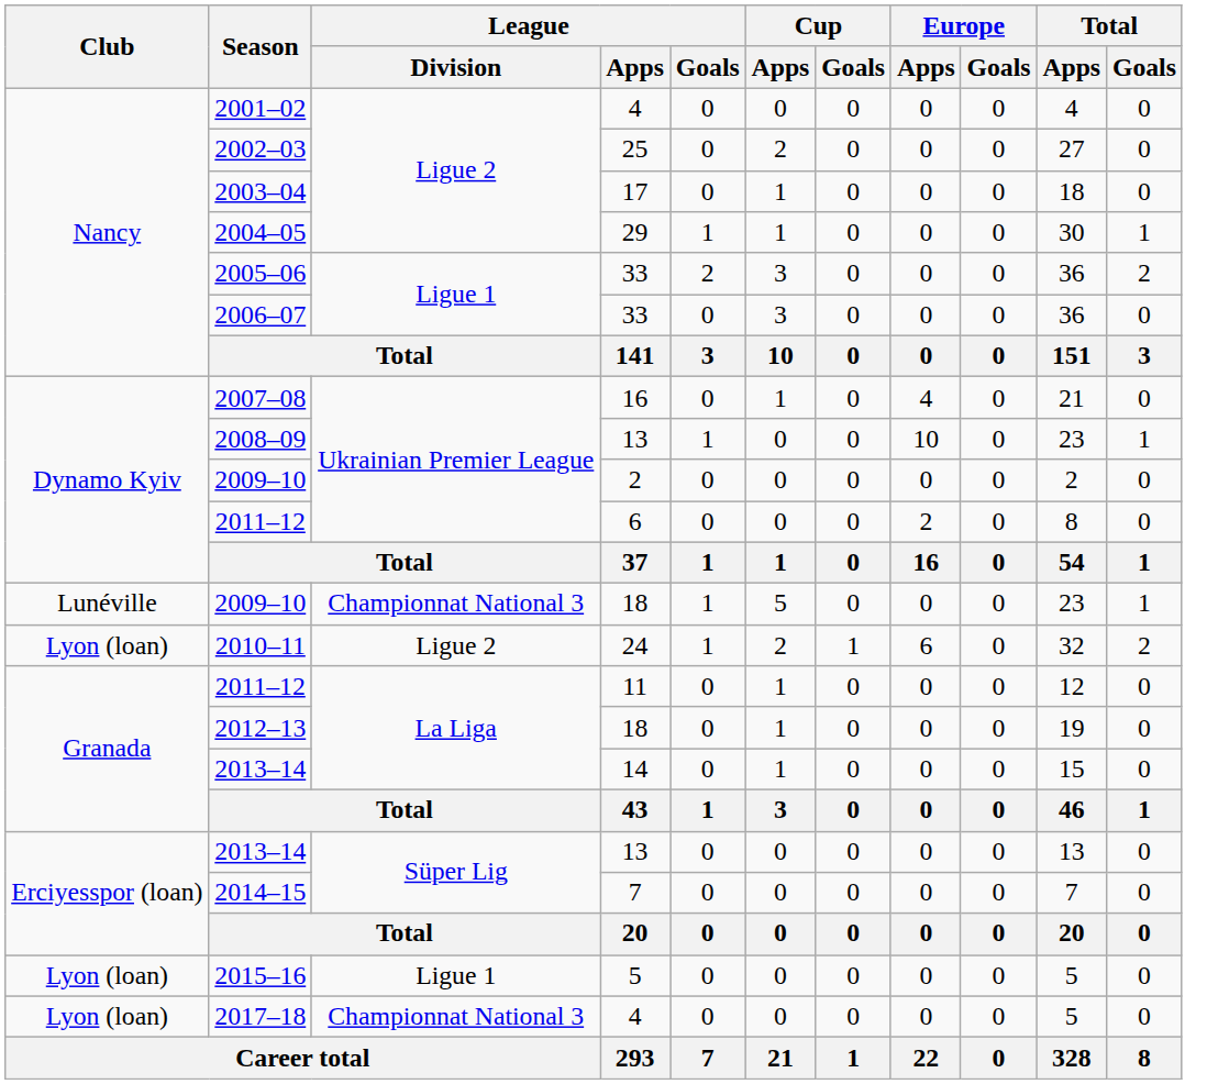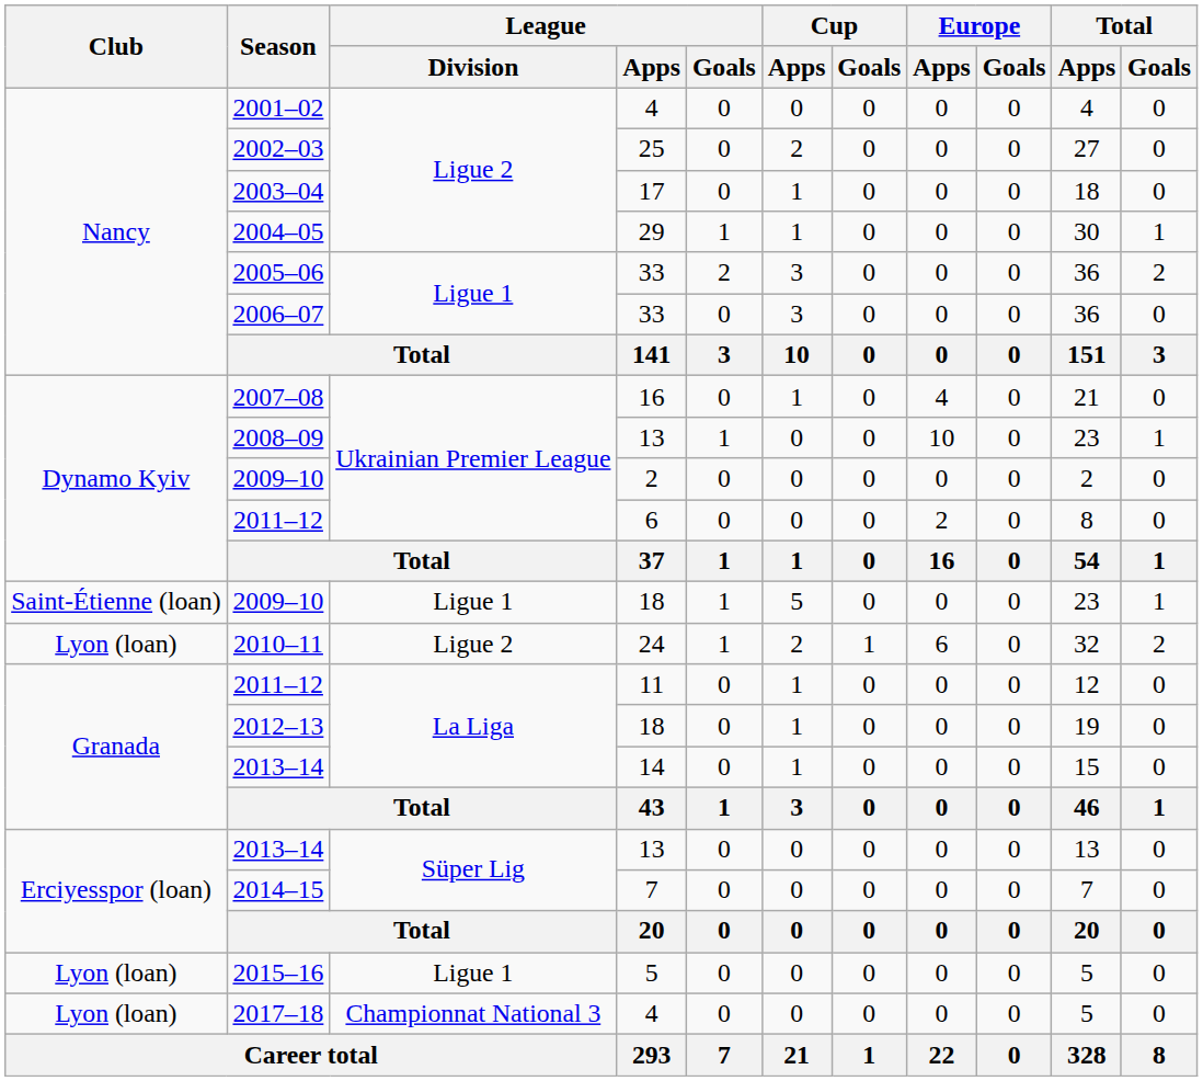 <table class="wikitable" style="text-align:center">
 <tr>
 <th rowspan="2">Club</th>
 <th rowspan="2">Season</th>
 <th colspan="3">League</th>
 <th colspan="2">Cup</th>
 <th colspan="2"><a href='#'>Europe</a></th>
 <th colspan="2">Total</th>
 </tr>
 <tr>
 <th>Division</th>
 <th>Apps</th>
 <th>Goals</th>
 <th>Apps</th>
 <th>Goals</th>
 <th>Apps</th>
 <th>Goals</th>
 <th>Apps</th>
 <th>Goals</th>
 </tr>
 <tr>
 <td rowspan="7"><a href='#'>Nancy</a></td>
 <td><a href='#'>2001–02</a></td>
 <td rowspan="4"><a href='#'>Ligue 2</a></td>
 <td>4</td>
 <td>0</td>
 <td>0</td>
 <td>0</td>
 <td>0</td>
 <td>0</td>
 <td>4</td>
 <td>0</td>
 </tr>
 <tr>
 <td><a href='#'>2002–03</a></td>
 <td>25</td>
 <td>0</td>
 <td>2</td>
 <td>0</td>
 <td>0</td>
 <td>0</td>
 <td>27</td>
 <td>0</td>
 </tr>
 <tr>
 <td><a href='#'>2003–04</a></td>
 <td>17</td>
 <td>0</td>
 <td>1</td>
 <td>0</td>
 <td>0</td>
 <td>0</td>
 <td>18</td>
 <td>0</td>
 </tr>
 <tr>
 <td><a href='#'>2004–05</a></td>
 <td>29</td>
 <td>1</td>
 <td>1</td>
 <td>0</td>
 <td>0</td>
 <td>0</td>
 <td>30</td>
 <td>1</td>
 </tr>
 <tr>
 <td><a href='#'>2005–06</a></td>
 <td rowspan="2"><a href='#'>Ligue 1</a></td>
 <td>33</td>
 <td>2</td>
 <td>3</td>
 <td>0</td>
 <td>0</td>
 <td>0</td>
 <td>36</td>
 <td>2</td>
 </tr>
 <tr>
 <td><a href='#'>2006–07</a></td>
 <td>33</td>
 <td>0</td>
 <td>3</td>
 <td>0</td>
 <td>0</td>
 <td>0</td>
 <td>36</td>
 <td>0</td>
 </tr>
 <tr>
 <th colspan="2">Total</th>
 <th>141</th>
 <th>3</th>
 <th>10</th>
 <th>0</th>
 <th>0</th>
 <th>0</th>
 <th>151</th>
 <th>3</th>
 </tr>
 <tr>
 <td rowspan="5"><a href='#'>Dynamo Kyiv</a></td>
 <td><a href='#'>2007–08</a></td>
 <td rowspan="4"><a href='#'>Ukrainian Premier League</a></td>
 <td>16</td>
 <td>0</td>
 <td>1</td>
 <td>0</td>
 <td>4</td>
 <td>0</td>
 <td>21</td>
 <td>0</td>
 </tr>
 <tr>
 <td><a href='#'>2008–09</a></td>
 <td>13</td>
 <td>1</td>
 <td>0</td>
 <td>0</td>
 <td>10</td>
 <td>0</td>
 <td>23</td>
 <td>1</td>
 </tr>
 <tr>
 <td><a href='#'>2009–10</a></td>
 <td>2</td>
 <td>0</td>
 <td>0</td>
 <td>0</td>
 <td>0</td>
 <td>0</td>
 <td>2</td>
 <td>0</td>
 </tr>
 <tr>
 <td><a href='#'>2011–12</a></td>
 <td>6</td>
 <td>0</td>
 <td>0</td>
 <td>0</td>
 <td>2</td>
 <td>0</td>
 <td>8</td>
 <td>0</td>
 </tr>
 <tr>
 <th colspan="2">Total</th>
 <th>37</th>
 <th>1</th>
 <th>1</th>
 <th>0</th>
 <th>16</th>
 <th>0</th>
 <th>54</th>
 <th>1</th>
 </tr>
 <tr>
-<td>Lunéville</td>
+<td><a href='#'>Saint-Étienne</a> (loan)</td>
 <td><a href='#'>2009–10</a></td>
-<td><a href='#'>Championnat National 3</a></td>
+<td>Ligue 1</td>
 <td>18</td>
 <td>1</td>
 <td>5</td>
 <td>0</td>
 <td>0</td>
 <td>0</td>
 <td>23</td>
 <td>1</td>
 </tr>
 <tr>
 <td><a href='#'>Lyon</a> (loan)</td>
 <td><a href='#'>2010–11</a></td>
 <td>Ligue 2</td>
 <td>24</td>
 <td>1</td>
 <td>2</td>
 <td>1</td>
 <td>6</td>
 <td>0</td>
 <td>32</td>
 <td>2</td>
 </tr>
 <tr>
 <td rowspan="4"><a href='#'>Granada</a></td>
 <td><a href='#'>2011–12</a></td>
 <td rowspan="3"><a href='#'>La Liga</a></td>
 <td>11</td>
 <td>0</td>
 <td>1</td>
 <td>0</td>
 <td>0</td>
 <td>0</td>
 <td>12</td>
 <td>0</td>
 </tr>
 <tr>
 <td><a href='#'>2012–13</a></td>
 <td>18</td>
 <td>0</td>
 <td>1</td>
 <td>0</td>
 <td>0</td>
 <td>0</td>
 <td>19</td>
 <td>0</td>
 </tr>
 <tr>
 <td><a href='#'>2013–14</a></td>
 <td>14</td>
 <td>0</td>
 <td>1</td>
 <td>0</td>
 <td>0</td>
 <td>0</td>
 <td>15</td>
 <td>0</td>
 </tr>
 <tr>
 <th colspan="2">Total</th>
 <th>43</th>
 <th>1</th>
 <th>3</th>
 <th>0</th>
 <th>0</th>
 <th>0</th>
 <th>46</th>
 <th>1</th>
 </tr>
 <tr>
 <td rowspan="3"><a href='#'>Erciyesspor</a> (loan)</td>
 <td><a href='#'>2013–14</a></td>
 <td rowspan="2"><a href='#'>Süper Lig</a></td>
 <td>13</td>
 <td>0</td>
 <td>0</td>
 <td>0</td>
 <td>0</td>
 <td>0</td>
 <td>13</td>
 <td>0</td>
 </tr>
 <tr>
 <td><a href='#'>2014–15</a></td>
 <td>7</td>
 <td>0</td>
 <td>0</td>
 <td>0</td>
 <td>0</td>
 <td>0</td>
 <td>7</td>
 <td>0</td>
 </tr>
 <tr>
 <th colspan="2">Total</th>
 <th>20</th>
 <th>0</th>
 <th>0</th>
 <th>0</th>
 <th>0</th>
 <th>0</th>
 <th>20</th>
 <th>0</th>
 </tr>
 <tr>
 <td><a href='#'>Lyon</a> (loan)</td>
 <td><a href='#'>2015–16</a></td>
 <td>Ligue 1</td>
 <td>5</td>
 <td>0</td>
 <td>0</td>
 <td>0</td>
 <td>0</td>
 <td>0</td>
 <td>5</td>
 <td>0</td>
 </tr>
 <tr>
 <td><a href='#'>Lyon</a> (loan)</td>
 <td><a href='#'>2017–18</a></td>
 <td><a href='#'>Championnat National 3</a></td>
 <td>4</td>
 <td>0</td>
 <td>0</td>
 <td>0</td>
 <td>0</td>
 <td>0</td>
 <td>5</td>
 <td>0</td>
 </tr>
 <tr>
 <th colspan="3">Career total</th>
 <th>293</th>
 <th>7</th>
 <th>21</th>
 <th>1</th>
 <th>22</th>
 <th>0</th>
 <th>328</th>
 <th>8</th>
 </tr>
 </table>
